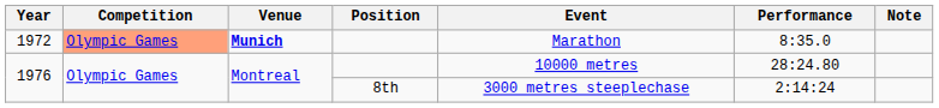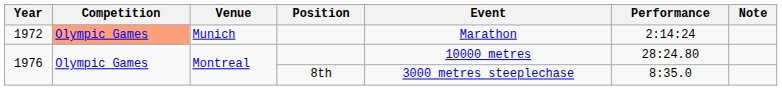 <table class="wikitable" width=60% style="font-size:90%; text-align:center;">
 <tr>
 <th>Year</th>
 <th>Competition</th>
 <th>Venue</th>
 <th>Position</th>
 <th>Event</th>
 <th>Performance</th>
 <th>Note</th>
 </tr>
 <tr>
 <td rowspan=1>1972</td>
 <td rowspan=1 align=left style="background: lightsalmon;"><a href='#'>Olympic Games</a></td>
-<td rowspan=1 align=left><strong> <a href='#'>Munich</a></strong></td>
+<td rowspan=1 align=left> <a href='#'>Munich</a></td>
 <td></td>
 <td><a href='#'>Marathon</a></td>
-<td>8:35.0</td>
+<td>2:14:24</td>
 <td></td>
 </tr>
 <tr>
 <td rowspan=2>1976</td>
 <td rowspan=2 align=left><a href='#'>Olympic Games</a></td>
 <td rowspan=2 align=left> <a href='#'>Montreal</a></td>
 <td></td>
 <td><a href='#'>10000 metres</a></td>
 <td>28:24.80</td>
 <td></td>
 </tr>
 <tr>
 <td>8th</td>
 <td><a href='#'>3000 metres steeplechase</a></td>
-<td>2:14:24</td>
+<td>8:35.0</td>
 <td></td>
 </tr>
 </table>
